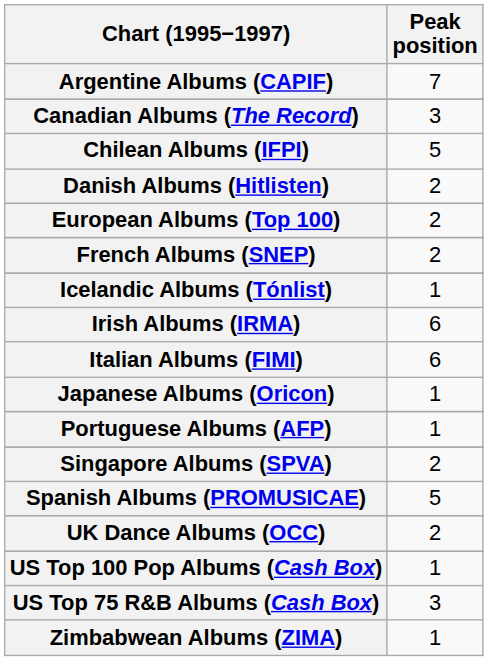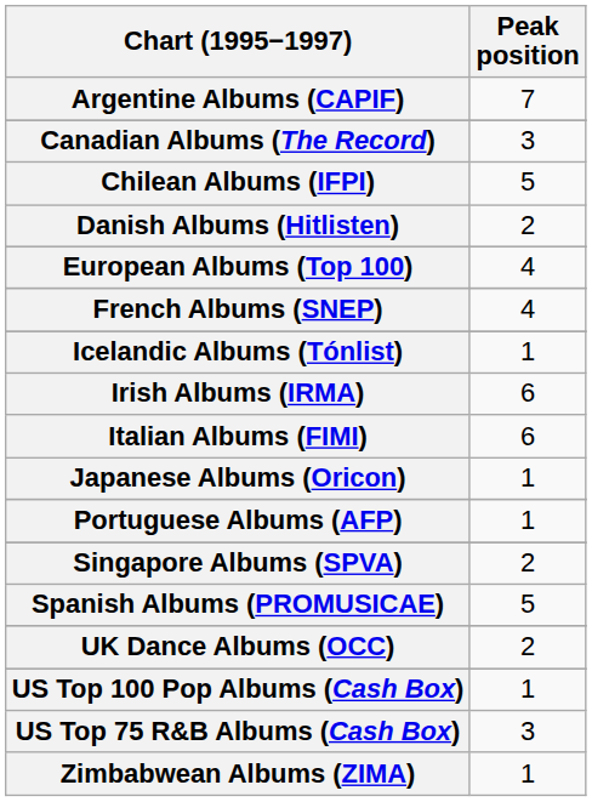 <table class="wikitable sortable plainrowheaders" style="text-align:center">
 <tr>
 <th scope="col">Chart (1995−1997)</th>
 <th scope="col">Peak<br>position</th>
 </tr>
 <tr>
 <th scope="row">Argentine Albums (<a href='#'>CAPIF</a>)</th>
 <td>7</td>
 </tr>
 <tr>
 </tr>
 <tr>
 </tr>
 <tr>
 </tr>
 <tr>
 </tr>
 <tr>
 </tr>
 <tr>
 <th scope="row">Canadian Albums (<em><a href='#'>The Record</a></em>)</th>
 <td>3</td>
 </tr>
 <tr>
 <th scope="row">Chilean Albums (<a href='#'>IFPI</a>)</th>
 <td>5</td>
 </tr>
 <tr>
 <th scope="row">Danish Albums (<a href='#'>Hitlisten</a>)</th>
 <td>2</td>
 </tr>
 <tr>
 </tr>
 <tr>
 <th scope="row">European Albums (<a href='#'>Top 100</a>)</th>
-<td>2</td>
+<td>4</td>
 </tr>
 <tr>
 </tr>
 <tr>
 <th scope="row">French Albums (<a href='#'>SNEP</a>)</th>
-<td>2</td>
+<td>4</td>
 </tr>
 <tr>
 </tr>
 <tr>
 </tr>
 <tr>
 <th scope="row">Icelandic Albums (<a href='#'>Tónlist</a>)</th>
 <td>1</td>
 </tr>
 <tr>
 <th scope="row">Irish Albums (<a href='#'>IRMA</a>)</th>
 <td>6</td>
 </tr>
 <tr>
 <th scope="row">Italian Albums (<a href='#'>FIMI</a>)</th>
 <td>6</td>
 </tr>
 <tr>
 <th scope="row">Japanese Albums (<a href='#'>Oricon</a>)</th>
 <td>1</td>
 </tr>
 <tr>
 </tr>
 <tr>
 </tr>
 <tr>
 <th scope="row">Portuguese Albums (<a href='#'>AFP</a>)</th>
 <td>1</td>
 </tr>
 <tr>
 </tr>
 <tr>
 <th scope="row">Singapore Albums (<a href='#'>SPVA</a>)</th>
 <td align="center">2</td>
 </tr>
 <tr>
 <th scope="row">Spanish Albums (<a href='#'>PROMUSICAE</a>)</th>
 <td>5</td>
 </tr>
 <tr>
 </tr>
 <tr>
 </tr>
 <tr>
 </tr>
 <tr>
 <th scope="row">UK Dance Albums (<a href='#'>OCC</a>)</th>
 <td>2</td>
 </tr>
 <tr>
 </tr>
 <tr>
 </tr>
 <tr>
 </tr>
 <tr>
 </tr>
 <tr>
 <th scope="row">US Top 100 Pop Albums (<em><a href='#'>Cash Box</a></em>)</th>
 <td>1</td>
 </tr>
 <tr>
 <th scope="row">US Top 75 R&B Albums (<em><a href='#'>Cash Box</a></em>)</th>
 <td>3</td>
 </tr>
 <tr>
 <th scope="row">Zimbabwean Albums (<a href='#'>ZIMA</a>)</th>
 <td>1</td>
 </tr>
 </table>
